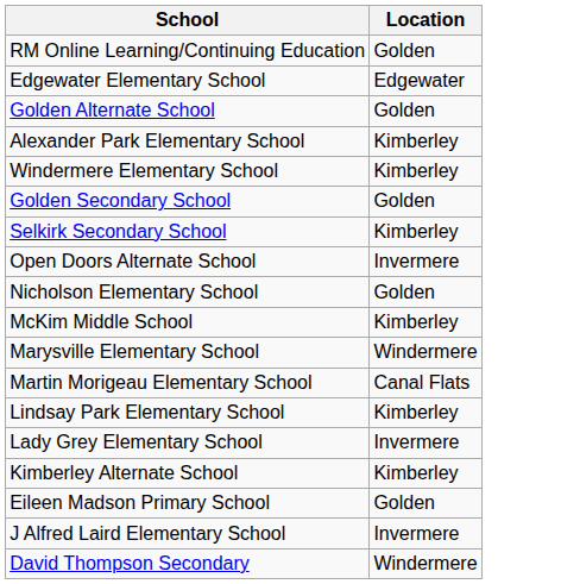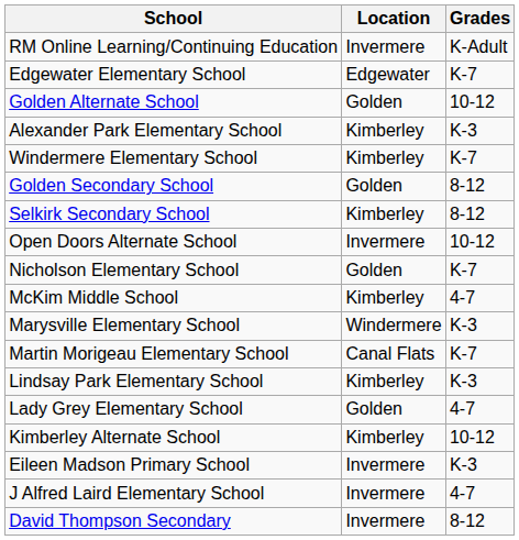 <table class="wikitable">
 <tr>
 <th>School</th>
 <th>Location</th>
+<th>Grades</th>
 </tr>
 <tr>
 <td>RM Online Learning/Continuing Education</td>
-<td>Golden</td>
+<td>Invermere</td>
+<td>K-Adult</td>
 </tr>
 <tr>
 <td>Edgewater Elementary School</td>
 <td>Edgewater</td>
+<td>K-7</td>
 </tr>
 <tr>
 <td><a href='#'>Golden Alternate School</a></td>
 <td>Golden</td>
+<td>10-12</td>
 </tr>
 <tr>
 <td>Alexander Park Elementary School</td>
 <td>Kimberley</td>
+<td>K-3</td>
 </tr>
 <tr>
 <td>Windermere Elementary School</td>
 <td>Kimberley</td>
+<td>K-7</td>
 </tr>
 <tr>
 <td><a href='#'>Golden Secondary School</a></td>
 <td>Golden</td>
+<td>8-12</td>
 </tr>
 <tr>
 <td><a href='#'>Selkirk Secondary School</a></td>
 <td>Kimberley</td>
+<td>8-12</td>
 </tr>
 <tr>
 <td>Open Doors Alternate School</td>
 <td>Invermere</td>
+<td>10-12</td>
 </tr>
 <tr>
 <td>Nicholson Elementary School</td>
 <td>Golden</td>
+<td>K-7</td>
 </tr>
 <tr>
 <td>McKim Middle School</td>
 <td>Kimberley</td>
+<td>4-7</td>
 </tr>
 <tr>
 <td>Marysville Elementary School</td>
 <td>Windermere</td>
+<td>K-3</td>
 </tr>
 <tr>
 <td>Martin Morigeau Elementary School</td>
 <td>Canal Flats</td>
+<td>K-7</td>
 </tr>
 <tr>
 <td>Lindsay Park Elementary School</td>
 <td>Kimberley</td>
+<td>K-3</td>
 </tr>
 <tr>
 <td>Lady Grey Elementary School</td>
-<td>Invermere</td>
+<td>Golden</td>
+<td>4-7</td>
 </tr>
 <tr>
 <td>Kimberley Alternate School</td>
 <td>Kimberley</td>
+<td>10-12</td>
 </tr>
 <tr>
 <td>Eileen Madson Primary School</td>
-<td>Golden</td>
+<td>Invermere</td>
+<td>K-3</td>
 </tr>
 <tr>
 <td>J Alfred Laird Elementary School</td>
 <td>Invermere</td>
+<td>4-7</td>
 </tr>
 <tr>
 <td><a href='#'>David Thompson Secondary</a></td>
-<td>Windermere</td>
+<td>Invermere</td>
+<td>8-12</td>
 </tr>
 </table>
